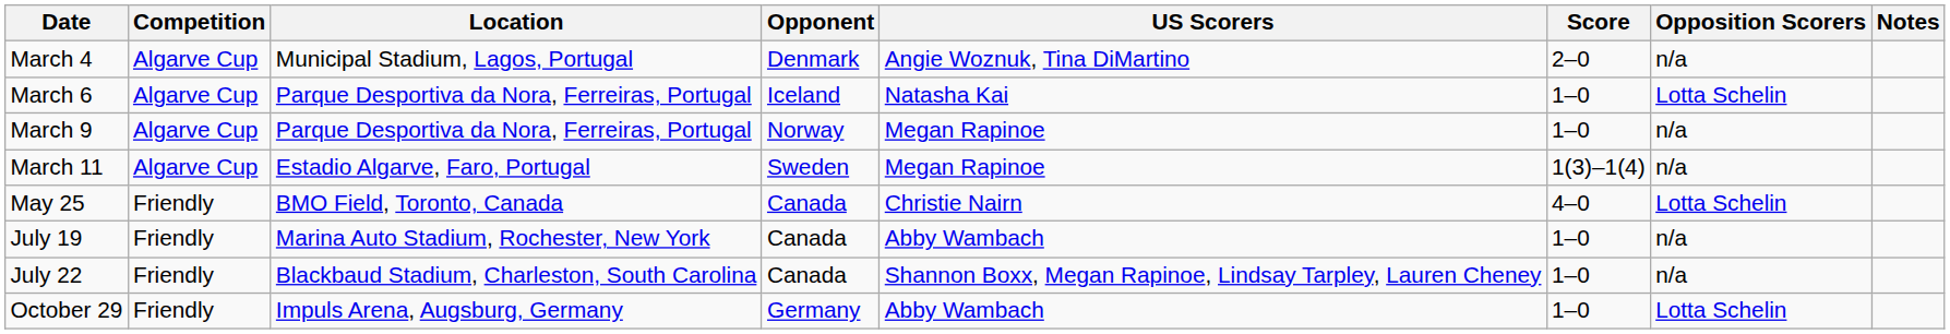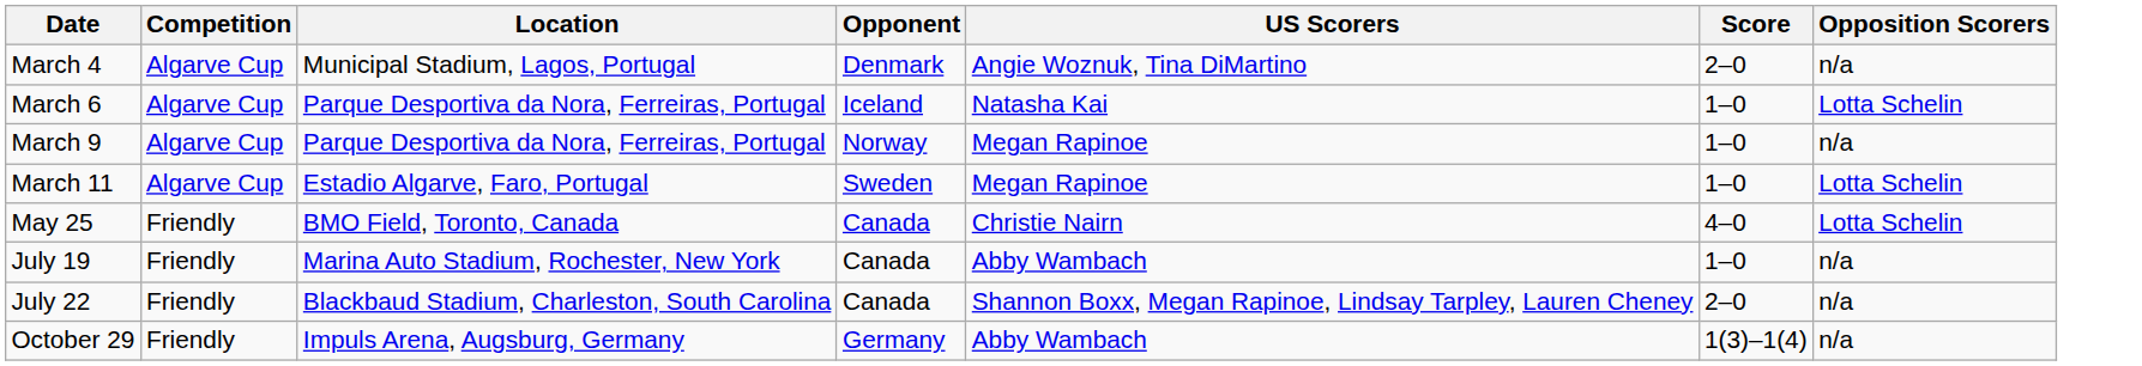 <table class="wikitable">
 <tr>
 <th>Date</th>
 <th>Competition</th>
 <th>Location</th>
 <th>Opponent</th>
 <th>US Scorers</th>
 <th>Score</th>
 <th>Opposition Scorers</th>
-<th>Notes</th>
 </tr>
 <tr>
 <td>March 4</td>
 <td><a href='#'>Algarve Cup</a></td>
 <td>Municipal Stadium, <a href='#'>Lagos, Portugal</a></td>
 <td><a href='#'>Denmark</a></td>
 <td><a href='#'>Angie Woznuk</a>, <a href='#'>Tina DiMartino</a></td>
 <td>2–0</td>
 <td>n/a</td>
-<td></td>
 </tr>
 <tr>
 <td>March 6</td>
 <td><a href='#'>Algarve Cup</a></td>
 <td><a href='#'>Parque Desportiva da Nora</a>, <a href='#'>Ferreiras, Portugal</a></td>
 <td><a href='#'>Iceland</a></td>
 <td><a href='#'>Natasha Kai</a></td>
 <td>1–0</td>
 <td><a href='#'>Lotta Schelin</a></td>
-<td></td>
 </tr>
 <tr>
 <td>March 9</td>
 <td><a href='#'>Algarve Cup</a></td>
 <td><a href='#'>Parque Desportiva da Nora</a>, <a href='#'>Ferreiras, Portugal</a></td>
 <td><a href='#'>Norway</a></td>
 <td><a href='#'>Megan Rapinoe</a></td>
 <td>1–0</td>
 <td>n/a</td>
-<td></td>
 </tr>
 <tr>
 <td>March 11</td>
 <td><a href='#'>Algarve Cup</a></td>
 <td><a href='#'>Estadio Algarve</a>, <a href='#'>Faro, Portugal</a></td>
 <td><a href='#'>Sweden</a></td>
 <td><a href='#'>Megan Rapinoe</a></td>
-<td>1(3)–1(4)</td>
-<td>n/a</td>
-<td></td>
+<td>1–0</td>
+<td><a href='#'>Lotta Schelin</a></td>
 </tr>
 <tr>
 <td>May 25</td>
 <td>Friendly</td>
 <td><a href='#'>BMO Field</a>, <a href='#'>Toronto, Canada</a></td>
 <td><a href='#'>Canada</a></td>
 <td><a href='#'>Christie Nairn</a></td>
 <td>4–0</td>
 <td><a href='#'>Lotta Schelin</a></td>
-<td></td>
 </tr>
 <tr>
 <td>July 19</td>
 <td>Friendly</td>
 <td><a href='#'>Marina Auto Stadium</a>, <a href='#'>Rochester, New York</a></td>
 <td>Canada</td>
 <td><a href='#'>Abby Wambach</a></td>
 <td>1–0</td>
 <td>n/a</td>
-<td></td>
 </tr>
 <tr>
 <td>July 22</td>
 <td>Friendly</td>
 <td><a href='#'>Blackbaud Stadium</a>, <a href='#'>Charleston, South Carolina</a></td>
 <td>Canada</td>
 <td><a href='#'>Shannon Boxx</a>, <a href='#'>Megan Rapinoe</a>, <a href='#'>Lindsay Tarpley</a>, <a href='#'>Lauren Cheney</a></td>
-<td>1–0</td>
+<td>2–0</td>
 <td>n/a</td>
-<td></td>
 </tr>
 <tr>
 <td>October 29</td>
 <td>Friendly</td>
 <td><a href='#'>Impuls Arena</a>, <a href='#'>Augsburg, Germany</a></td>
 <td><a href='#'>Germany</a></td>
 <td><a href='#'>Abby Wambach</a></td>
-<td>1–0</td>
-<td><a href='#'>Lotta Schelin</a></td>
-<td></td>
+<td>1(3)–1(4)</td>
+<td>n/a</td>
 </tr>
 </table>
